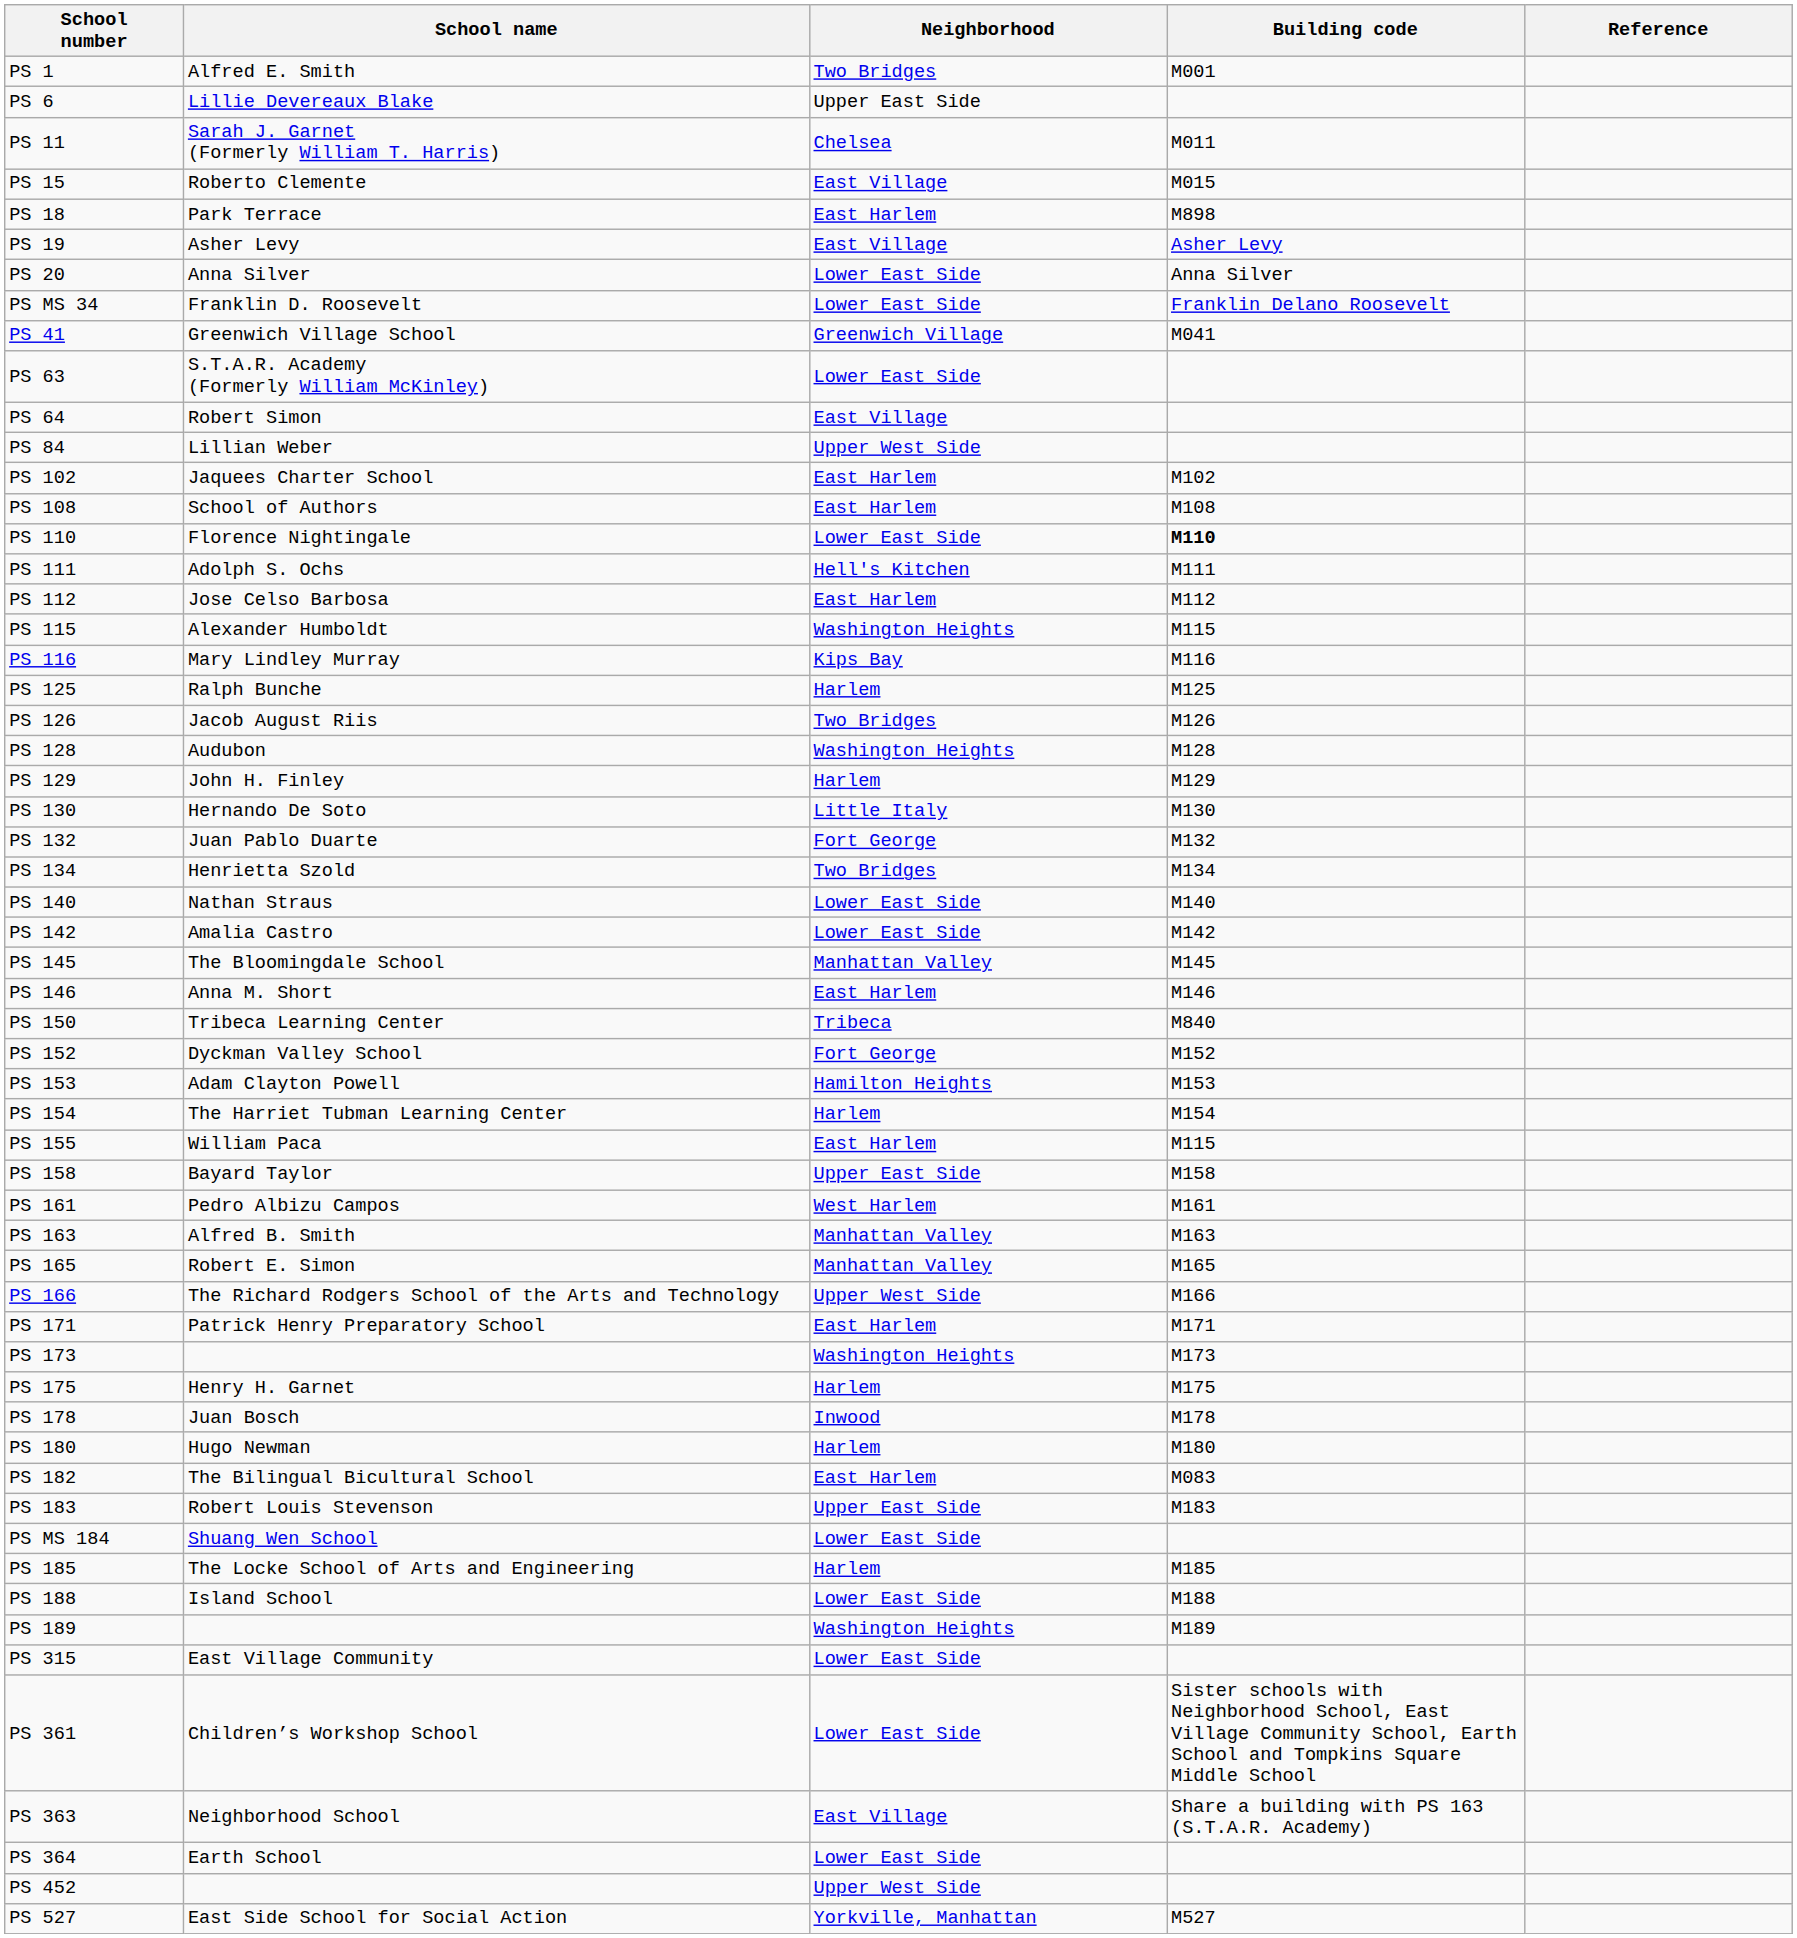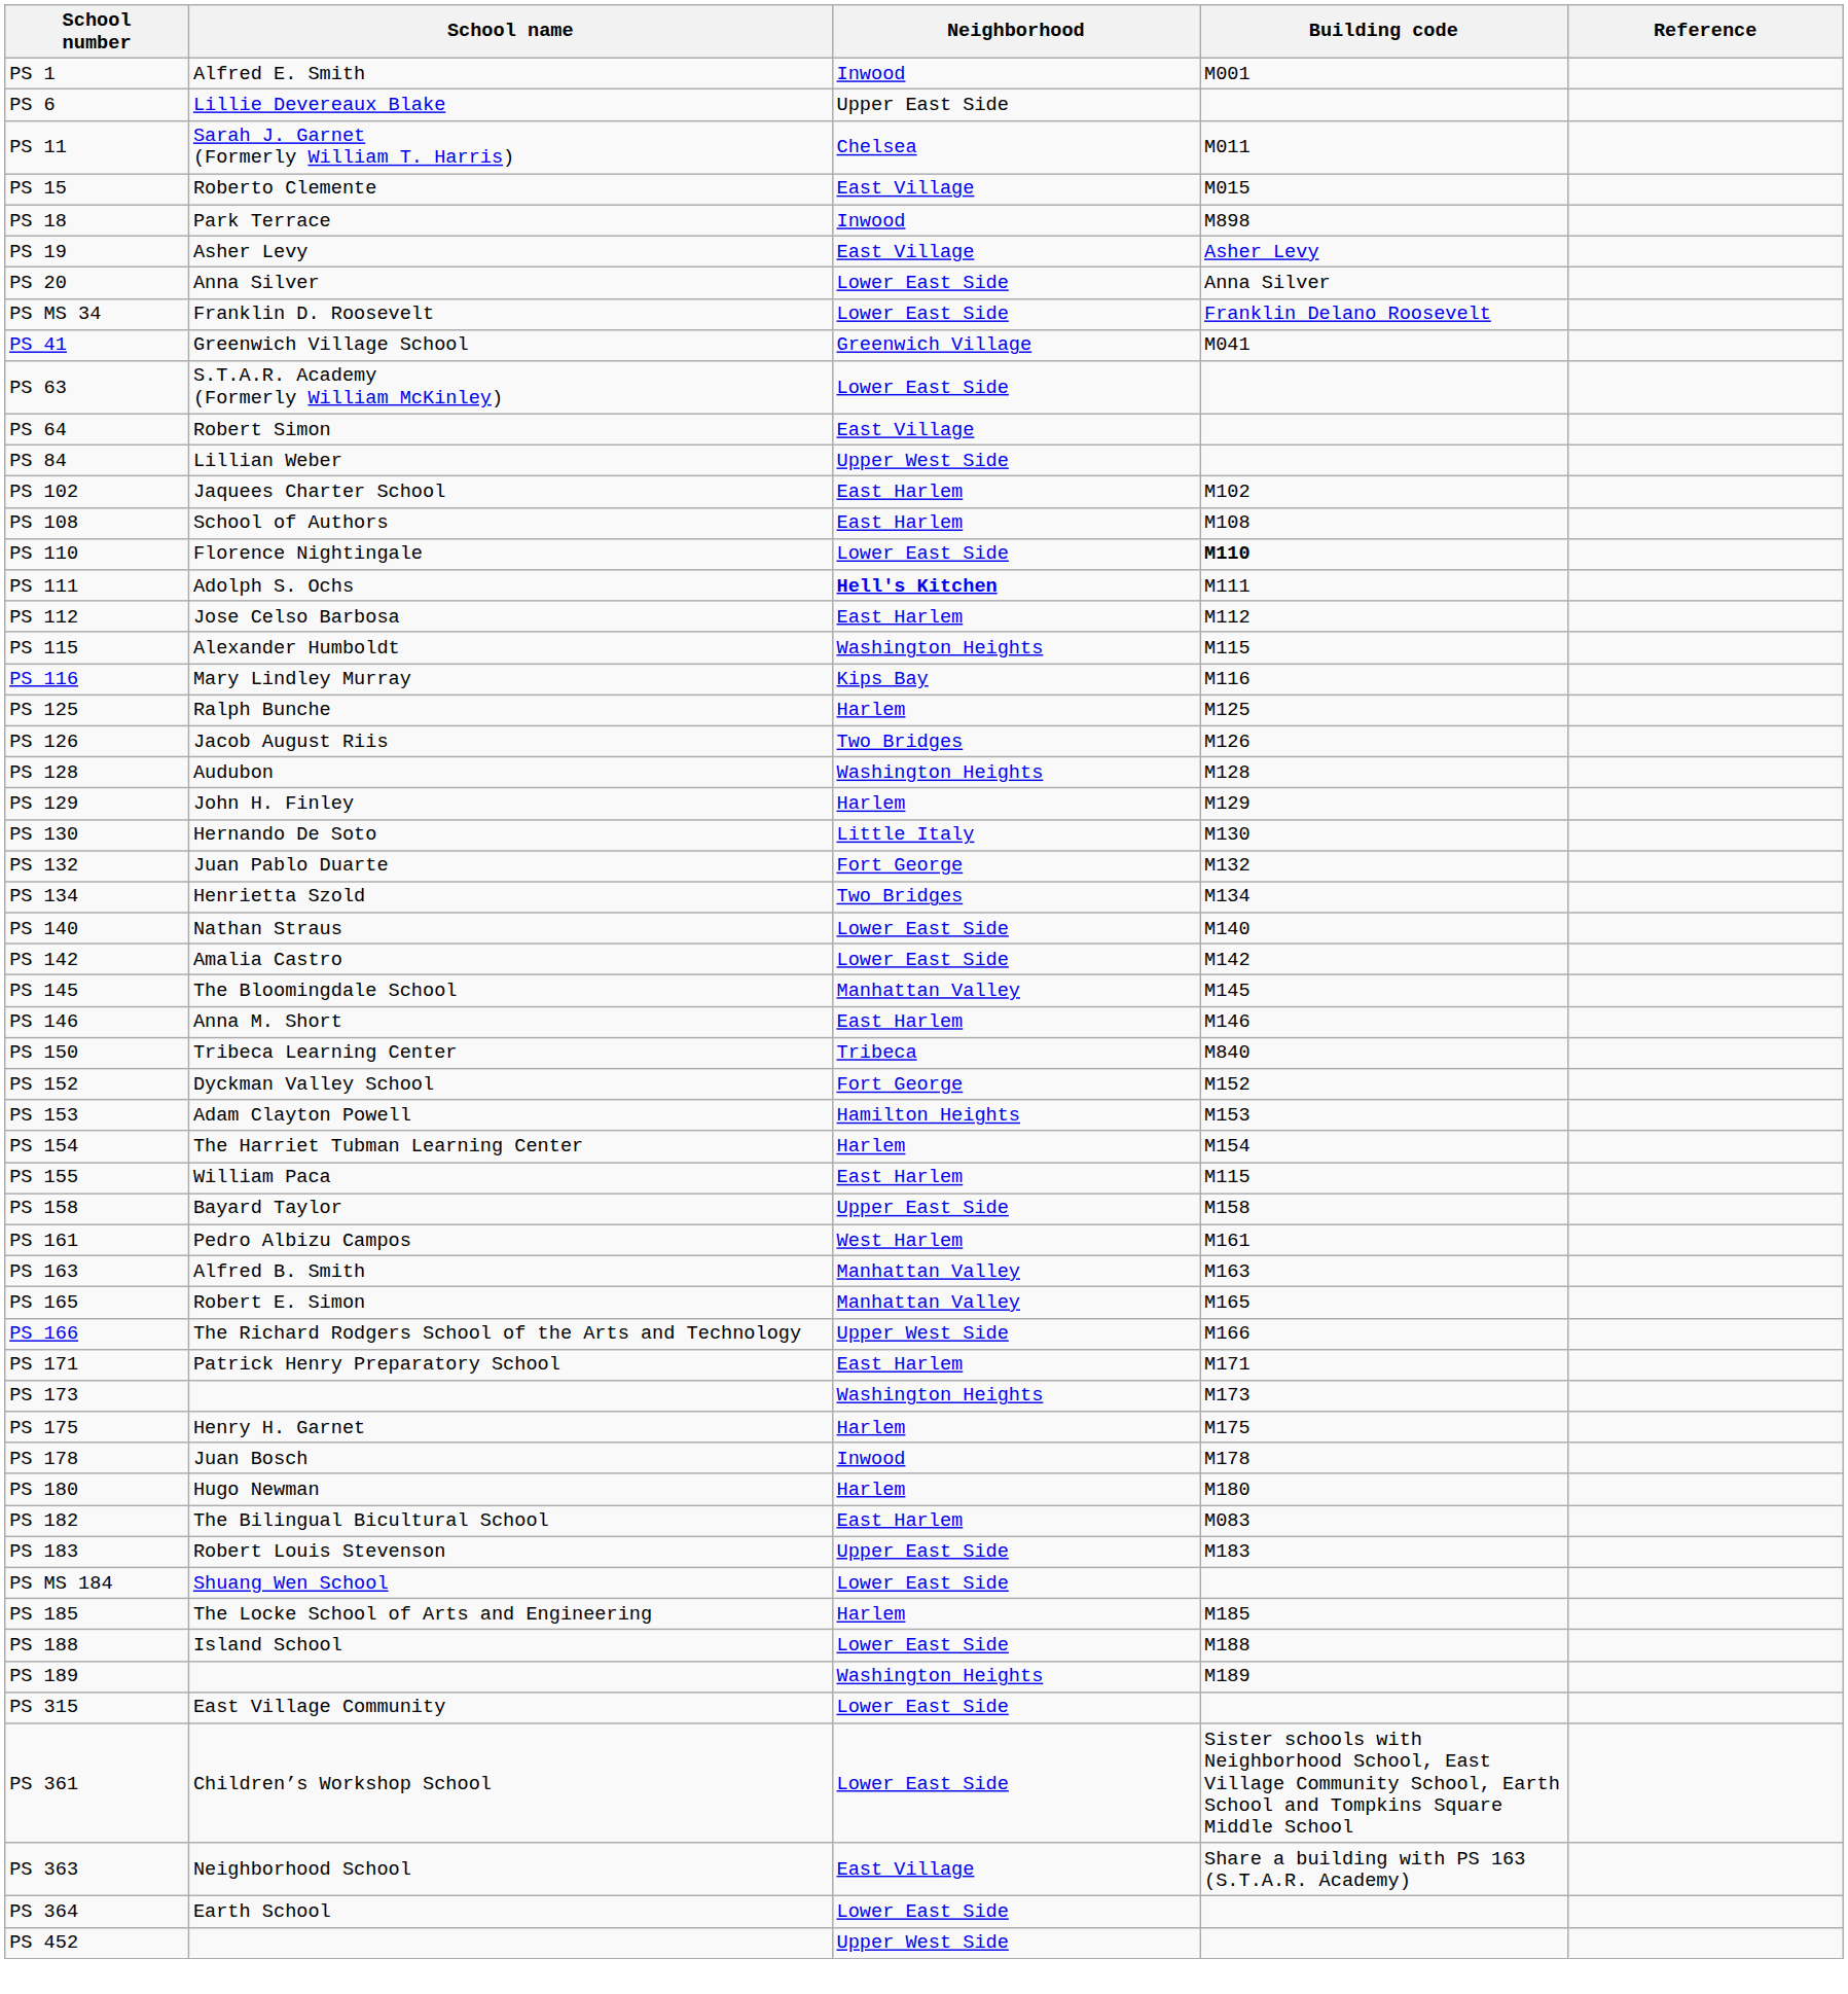 <table class="wikitable">
 <tr>
 <th style="width:10%;">School<br>number</th>
 <th style="width:35%;">School name</th>
 <th style="width:20%;">Neighborhood</th>
 <th style="width:20%;">Building code</th>
 <th>Reference</th>
 </tr>
 <tr>
 <td>PS 1</td>
 <td>Alfred E. Smith</td>
-<td><a href='#'>Two Bridges</a></td>
+<td><a href='#'>Inwood</a></td>
 <td>M001</td>
 <td></td>
 </tr>
 <tr>
 <td>PS 6</td>
 <td><a href='#'>Lillie Devereaux Blake</a></td>
 <td>Upper East Side</td>
 <td></td>
 <td></td>
 </tr>
 <tr>
 <td>PS 11</td>
 <td><a href='#'>Sarah J. Garnet</a> <br>(Formerly <a href='#'>William T. Harris</a>)</td>
 <td><a href='#'>Chelsea</a></td>
 <td>M011</td>
 <td></td>
 </tr>
 <tr>
 <td>PS 15</td>
 <td>Roberto Clemente</td>
 <td><a href='#'>East Village</a></td>
 <td>M015</td>
 <td></td>
 </tr>
 <tr>
 <td>PS 18</td>
 <td>Park Terrace</td>
-<td><a href='#'>East Harlem</a></td>
+<td><a href='#'>Inwood</a></td>
 <td>M898</td>
 <td></td>
 </tr>
 <tr>
 <td>PS 19</td>
 <td>Asher Levy</td>
 <td><a href='#'>East Village</a></td>
 <td><a href='#'>Asher Levy</a></td>
 <td></td>
 </tr>
 <tr>
 <td>PS 20</td>
 <td>Anna Silver</td>
 <td><a href='#'>Lower East Side</a></td>
 <td>Anna Silver</td>
 <td></td>
 </tr>
 <tr>
 <td>PS MS 34</td>
 <td>Franklin D. Roosevelt</td>
 <td><a href='#'>Lower East Side</a></td>
 <td><a href='#'>Franklin Delano Roosevelt</a></td>
 <td></td>
 </tr>
 <tr>
 <td><a href='#'>PS 41</a></td>
 <td>Greenwich Village School</td>
 <td><a href='#'>Greenwich Village</a></td>
 <td>M041</td>
 <td></td>
 </tr>
 <tr>
 <td>PS 63</td>
 <td>S.T.A.R. Academy <br>(Formerly <a href='#'>William McKinley</a>)</td>
 <td><a href='#'>Lower East Side</a></td>
 <td></td>
 <td></td>
 </tr>
 <tr>
 <td>PS 64</td>
 <td>Robert Simon</td>
 <td><a href='#'>East Village</a></td>
 <td></td>
 <td></td>
 </tr>
 <tr>
 <td>PS 84</td>
 <td>Lillian Weber</td>
 <td><a href='#'>Upper West Side</a></td>
 <td></td>
 <td></td>
 </tr>
 <tr>
 <td>PS 102</td>
 <td>Jaquees Charter School</td>
 <td><a href='#'>East Harlem</a></td>
 <td>M102</td>
 <td></td>
 </tr>
 <tr>
 <td>PS 108</td>
 <td>School of Authors</td>
 <td><a href='#'>East Harlem</a></td>
 <td>M108</td>
 <td></td>
 </tr>
 <tr>
 <td>PS 110</td>
 <td>Florence Nightingale</td>
 <td><a href='#'>Lower East Side</a></td>
 <td><strong>M110</strong></td>
 <td></td>
 </tr>
 <tr>
 <td>PS 111</td>
 <td>Adolph S. Ochs</td>
-<td><a href='#'>Hell's Kitchen</a></td>
+<td><strong><a href='#'>Hell's Kitchen</a></strong></td>
 <td>M111</td>
 <td></td>
 </tr>
 <tr>
 <td>PS 112</td>
 <td>Jose Celso Barbosa</td>
 <td><a href='#'>East Harlem</a></td>
 <td>M112</td>
 <td></td>
 </tr>
 <tr>
 <td>PS 115</td>
 <td>Alexander Humboldt</td>
 <td><a href='#'>Washington Heights</a></td>
 <td>M115</td>
 <td></td>
 </tr>
 <tr>
 <td><a href='#'>PS 116</a></td>
 <td>Mary Lindley Murray</td>
 <td><a href='#'>Kips Bay</a></td>
 <td>M116</td>
 <td></td>
 </tr>
 <tr>
 <td>PS 125</td>
 <td>Ralph Bunche</td>
 <td><a href='#'>Harlem</a></td>
 <td>M125</td>
 <td></td>
 </tr>
 <tr>
 <td>PS 126</td>
 <td>Jacob August Riis</td>
 <td><a href='#'>Two Bridges</a></td>
 <td>M126</td>
 <td></td>
 </tr>
 <tr>
 <td>PS 128</td>
 <td>Audubon</td>
 <td><a href='#'>Washington Heights</a></td>
 <td>M128</td>
 <td></td>
 </tr>
 <tr>
 <td>PS 129</td>
 <td>John H. Finley</td>
 <td><a href='#'>Harlem</a></td>
 <td>M129</td>
 <td></td>
 </tr>
 <tr>
 <td>PS 130</td>
 <td>Hernando De Soto</td>
 <td><a href='#'>Little Italy</a></td>
 <td>M130</td>
 <td></td>
 </tr>
 <tr>
 <td>PS 132</td>
 <td>Juan Pablo Duarte</td>
 <td><a href='#'>Fort George</a></td>
 <td>M132</td>
 <td></td>
 </tr>
 <tr>
 <td>PS 134</td>
 <td>Henrietta Szold</td>
 <td><a href='#'>Two Bridges</a></td>
 <td>M134</td>
 <td></td>
 </tr>
 <tr>
 <td>PS 140</td>
 <td>Nathan Straus</td>
 <td><a href='#'>Lower East Side</a></td>
 <td>M140</td>
 <td></td>
 </tr>
 <tr>
 <td>PS 142</td>
 <td>Amalia Castro</td>
 <td><a href='#'>Lower East Side</a></td>
 <td>M142</td>
 <td></td>
 </tr>
 <tr>
 <td>PS 145</td>
 <td>The Bloomingdale School</td>
 <td><a href='#'>Manhattan Valley</a></td>
 <td>M145</td>
 <td></td>
 </tr>
 <tr>
 <td>PS 146</td>
 <td>Anna M. Short</td>
 <td><a href='#'>East Harlem</a></td>
 <td>M146</td>
 <td></td>
 </tr>
 <tr>
 <td>PS 150</td>
 <td>Tribeca Learning Center</td>
 <td><a href='#'>Tribeca</a></td>
 <td>M840</td>
 <td></td>
 </tr>
 <tr>
 <td>PS 152</td>
 <td>Dyckman Valley School</td>
 <td><a href='#'>Fort George</a></td>
 <td>M152</td>
 <td></td>
 </tr>
 <tr>
 <td>PS 153</td>
 <td>Adam Clayton Powell</td>
 <td><a href='#'>Hamilton Heights</a></td>
 <td>M153</td>
 <td></td>
 </tr>
 <tr>
 <td>PS 154</td>
 <td>The Harriet Tubman Learning Center</td>
 <td><a href='#'>Harlem</a></td>
 <td>M154</td>
 <td></td>
 </tr>
 <tr>
 <td>PS 155</td>
 <td>William Paca</td>
 <td><a href='#'>East Harlem</a></td>
 <td>M115</td>
 <td></td>
 </tr>
 <tr>
 <td>PS 158</td>
 <td>Bayard Taylor</td>
 <td><a href='#'>Upper East Side</a></td>
 <td>M158</td>
 <td></td>
 </tr>
 <tr>
 <td>PS 161</td>
 <td>Pedro Albizu Campos</td>
 <td><a href='#'>West Harlem</a></td>
 <td>M161</td>
 <td></td>
 </tr>
 <tr>
 <td>PS 163</td>
 <td>Alfred B. Smith</td>
 <td><a href='#'>Manhattan Valley</a></td>
 <td>M163</td>
 <td></td>
 </tr>
 <tr>
 <td>PS 165</td>
 <td>Robert E. Simon</td>
 <td><a href='#'>Manhattan Valley</a></td>
 <td>M165</td>
 <td></td>
 </tr>
 <tr>
 <td><a href='#'>PS 166</a></td>
 <td>The Richard Rodgers School of the Arts and Technology</td>
 <td><a href='#'>Upper West Side</a></td>
 <td>M166</td>
 <td></td>
 </tr>
 <tr>
 <td>PS 171</td>
 <td>Patrick Henry Preparatory School</td>
 <td><a href='#'>East Harlem</a></td>
 <td>M171</td>
 <td></td>
 </tr>
 <tr>
 <td>PS 173</td>
 <td></td>
 <td><a href='#'>Washington Heights</a></td>
 <td>M173</td>
 <td></td>
 </tr>
 <tr>
 <td>PS 175</td>
 <td>Henry H. Garnet</td>
 <td><a href='#'>Harlem</a></td>
 <td>M175</td>
 <td></td>
 </tr>
 <tr>
 <td>PS 178</td>
 <td>Juan Bosch</td>
 <td><a href='#'>Inwood</a></td>
 <td>M178</td>
 <td></td>
 </tr>
 <tr>
 <td>PS 180</td>
 <td>Hugo Newman</td>
 <td><a href='#'>Harlem</a></td>
 <td>M180</td>
 <td></td>
 </tr>
 <tr>
 <td>PS 182</td>
 <td>The Bilingual Bicultural School</td>
 <td><a href='#'>East Harlem</a></td>
 <td>M083</td>
 <td></td>
 </tr>
 <tr>
 <td>PS 183</td>
 <td>Robert Louis Stevenson</td>
 <td><a href='#'>Upper East Side</a></td>
 <td>M183</td>
 <td></td>
 </tr>
 <tr>
 <td>PS MS 184</td>
 <td><a href='#'>Shuang Wen School</a></td>
 <td><a href='#'>Lower East Side</a></td>
 <td></td>
 <td></td>
 </tr>
 <tr>
 <td>PS 185</td>
 <td>The Locke School of Arts and Engineering</td>
 <td><a href='#'>Harlem</a></td>
 <td>M185</td>
 <td></td>
 </tr>
 <tr>
 <td>PS 188</td>
 <td>Island School</td>
 <td><a href='#'>Lower East Side</a></td>
 <td>M188</td>
 <td></td>
 </tr>
 <tr>
 <td>PS 189</td>
 <td></td>
 <td><a href='#'>Washington Heights</a></td>
 <td>M189</td>
 <td></td>
 </tr>
 <tr>
 <td>PS 315</td>
 <td>East Village Community</td>
 <td><a href='#'>Lower East Side</a></td>
 <td></td>
 <td></td>
 </tr>
 <tr>
 <td>PS 361</td>
 <td>Children’s Workshop School</td>
 <td><a href='#'>Lower East Side</a></td>
 <td>Sister schools with Neighborhood School, East Village Community School, Earth School and Tompkins Square Middle School</td>
 <td></td>
 </tr>
 <tr>
 <td>PS 363</td>
 <td>Neighborhood School</td>
 <td><a href='#'>East Village</a></td>
 <td>Share a building with PS 163 (S.T.A.R. Academy)</td>
 <td></td>
 </tr>
 <tr>
 <td>PS 364</td>
 <td>Earth School</td>
 <td><a href='#'>Lower East Side</a></td>
 <td></td>
 <td></td>
 </tr>
 <tr>
 <td>PS 452</td>
 <td></td>
 <td><a href='#'>Upper West Side</a></td>
 <td></td>
 <td></td>
 </tr>
-<tr>
-<td>PS 527</td>
-<td>East Side School for Social Action</td>
-<td><a href='#'>Yorkville, Manhattan</a></td>
-<td>M527</td>
-<td></td>
-</tr>
 </table>
